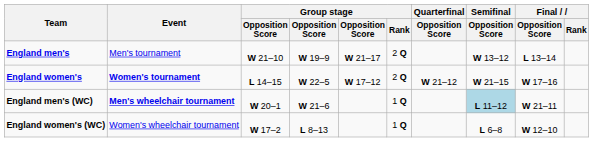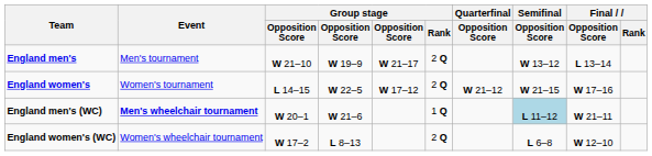 <table class="wikitable" style="font-size:90%; text-align:center">
 <tr>
 <th rowspan=2>Team</th>
 <th rowspan=2>Event</th>
 <th colspan=4>Group stage</th>
 <th>Quarterfinal</th>
 <th>Semifinal</th>
 <th colspan=2>Final /  / </th>
 </tr>
 <tr style="font-size:95%">
 <th>Opposition<br>Score</th>
 <th>Opposition<br>Score</th>
 <th>Opposition<br>Score</th>
 <th>Rank</th>
 <th>Opposition<br>Score</th>
 <th>Opposition<br>Score</th>
 <th>Opposition<br>Score</th>
 <th>Rank</th>
 </tr>
 <tr>
 <td align=left><strong><a href='#'>England men's</a></strong></td>
 <td align=left><a href='#'>Men's tournament</a></td>
 <td><br><strong>W</strong> 21–10</td>
 <td><br><strong>W</strong> 19–9</td>
 <td><br><strong>W</strong> 21–17</td>
 <td>2 <strong>Q</strong></td>
 <td></td>
 <td><br><strong>W</strong> 13–12</td>
 <td><br><strong>L</strong> 13–14</td>
 <td></td>
 </tr>
 <tr>
 <td align=left><strong><a href='#'>England women's</a></strong></td>
-<td align=left><strong><a href='#'>Women's tournament</a></strong></td>
+<td align=left><a href='#'>Women's tournament</a></td>
 <td><br><strong>L</strong> 14–15</td>
 <td><br><strong>W</strong> 22–5</td>
 <td><br><strong>W</strong> 17–12</td>
 <td>2 <strong>Q</strong></td>
 <td><br><strong>W</strong> 21–12</td>
 <td><br><strong>W</strong> 21–15</td>
 <td><br><strong>W</strong> 17–16</td>
 <td></td>
 </tr>
 <tr>
 <td align=left><strong>England men's (WC)</strong></td>
 <td align=left><strong><a href='#'>Men's wheelchair tournament</a></strong></td>
 <td><br><strong>W</strong> 20–1</td>
 <td><br><strong>W</strong> 21–6</td>
 <td></td>
 <td>1 <strong>Q</strong></td>
 <td></td>
 <td style="background: lightblue;"><br><strong>L</strong> 11–12</td>
 <td><br><strong>W</strong> 21–11</td>
 <td></td>
 </tr>
 <tr>
 <td align=left><strong>England women's (WC)</strong></td>
 <td align=left><a href='#'>Women's wheelchair tournament</a></td>
 <td><br><strong>W</strong> 17–2</td>
 <td><br><strong>L</strong> 8–13</td>
 <td></td>
-<td>1 <strong>Q</strong></td>
+<td>2 <strong>Q</strong></td>
 <td></td>
 <td><br><strong>L</strong> 6–8</td>
 <td><br><strong>W</strong> 12–10</td>
 <td></td>
 </tr>
 </table>
